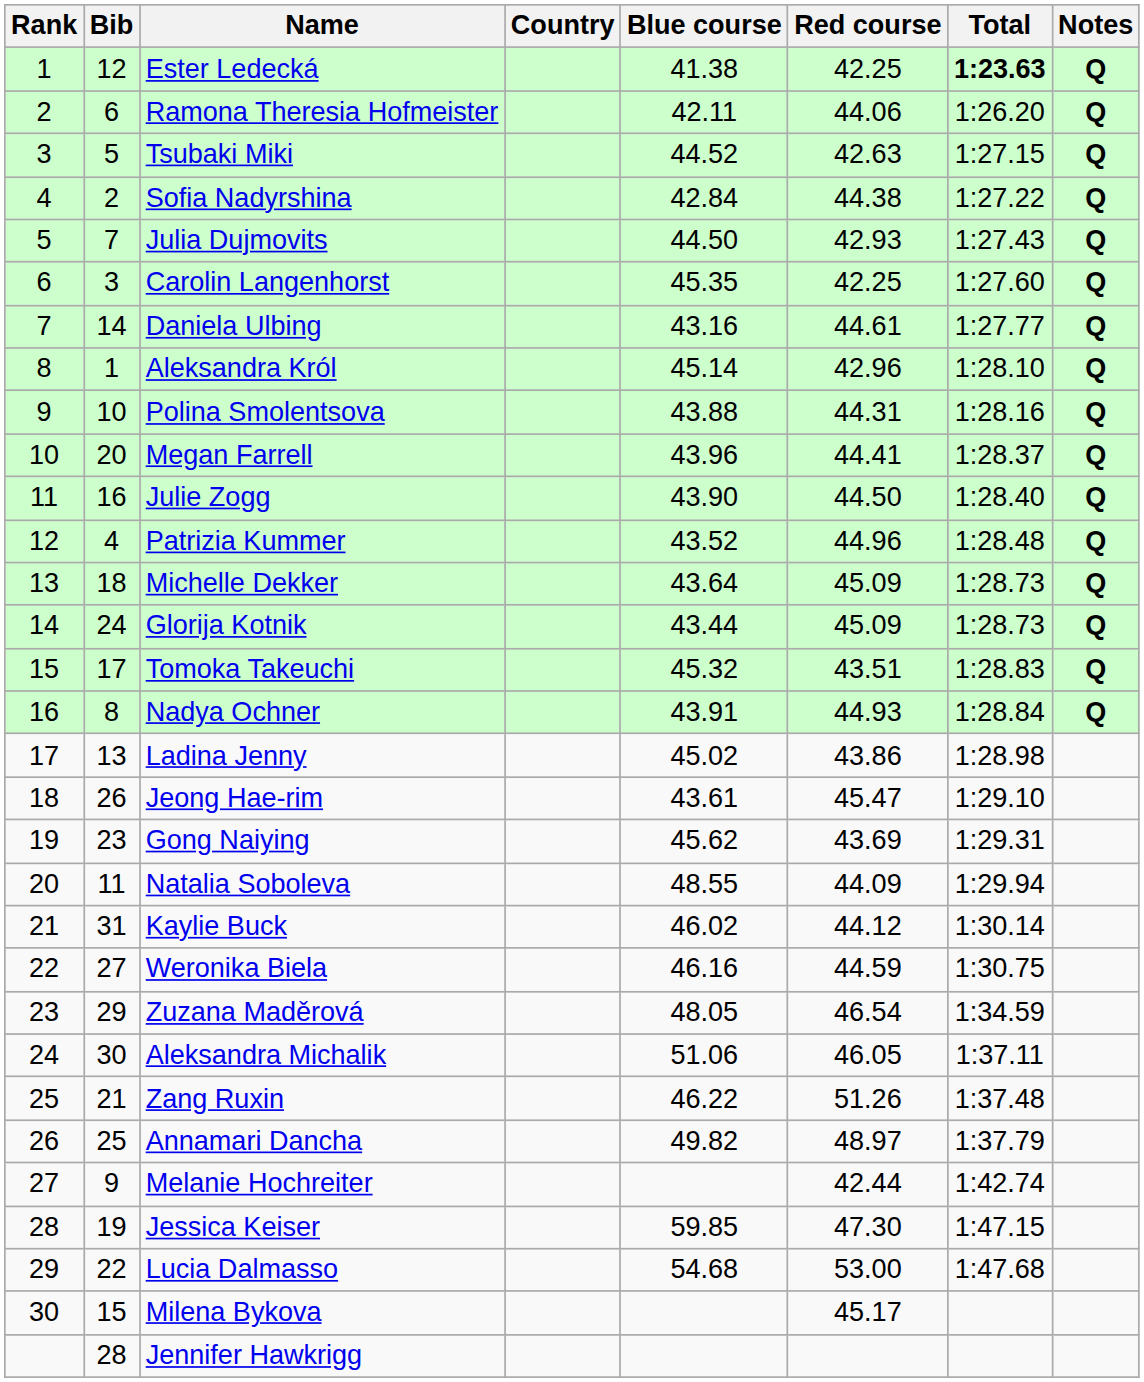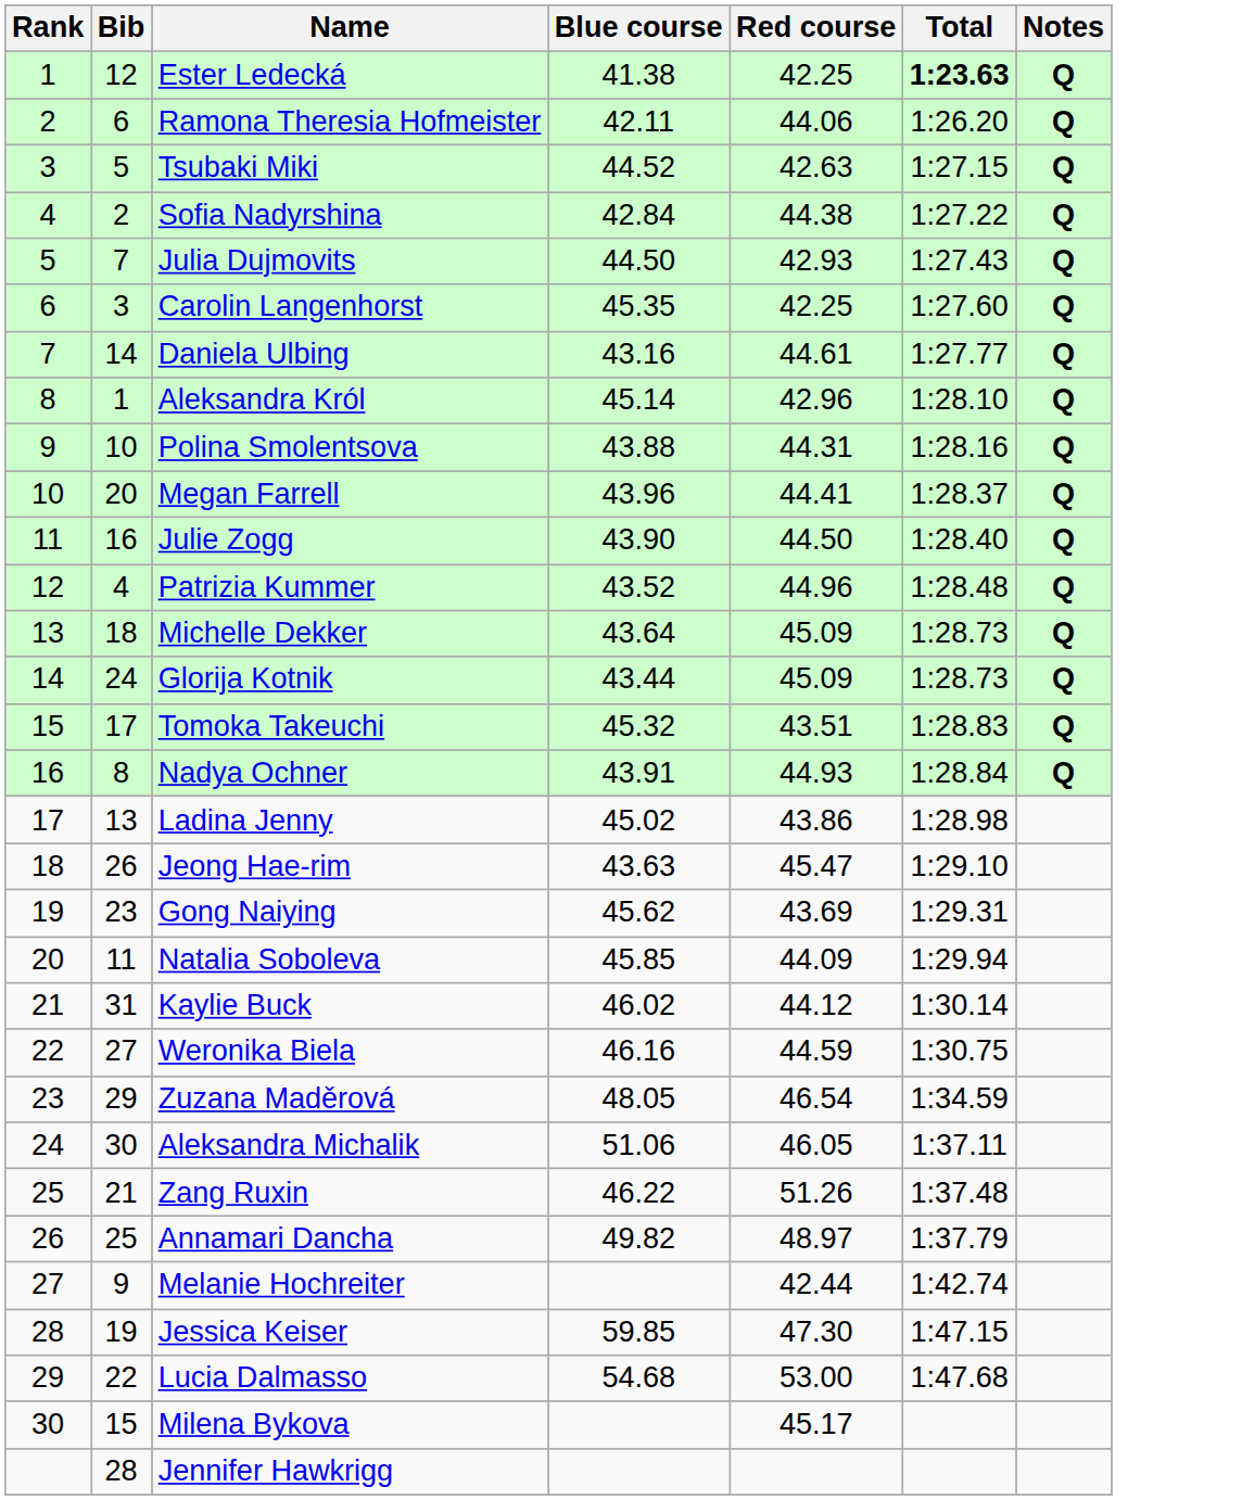 <table class="wikitable sortable" style="text-align:center">
 <tr>
 <th>Rank</th>
 <th>Bib</th>
 <th>Name</th>
-<th>Country</th>
 <th>Blue course</th>
 <th>Red course</th>
 <th>Total</th>
 <th>Notes</th>
 </tr>
 <tr bgcolor=ccffcc>
 <td>1</td>
 <td>12</td>
 <td align=left><a href='#'>Ester Ledecká</a></td>
-<td align=left></td>
 <td>41.38</td>
 <td>42.25</td>
 <td><strong>1:23.63</strong></td>
 <td><strong>Q</strong></td>
 </tr>
 <tr bgcolor=ccffcc>
 <td>2</td>
 <td>6</td>
 <td align=left><a href='#'>Ramona Theresia Hofmeister</a></td>
-<td align=left></td>
 <td>42.11</td>
 <td>44.06</td>
 <td>1:26.20</td>
 <td><strong>Q</strong></td>
 </tr>
 <tr bgcolor=ccffcc>
 <td>3</td>
 <td>5</td>
 <td align=left><a href='#'>Tsubaki Miki</a></td>
-<td align=left></td>
 <td>44.52</td>
 <td>42.63</td>
 <td>1:27.15</td>
 <td><strong>Q</strong></td>
 </tr>
 <tr bgcolor=ccffcc>
 <td>4</td>
 <td>2</td>
 <td align=left><a href='#'>Sofia Nadyrshina</a></td>
-<td align=left></td>
 <td>42.84</td>
 <td>44.38</td>
 <td>1:27.22</td>
 <td><strong>Q</strong></td>
 </tr>
 <tr bgcolor=ccffcc>
 <td>5</td>
 <td>7</td>
 <td align=left><a href='#'>Julia Dujmovits</a></td>
-<td align=left></td>
 <td>44.50</td>
 <td>42.93</td>
 <td>1:27.43</td>
 <td><strong>Q</strong></td>
 </tr>
 <tr bgcolor=ccffcc>
 <td>6</td>
 <td>3</td>
 <td align=left><a href='#'>Carolin Langenhorst</a></td>
-<td align=left></td>
 <td>45.35</td>
 <td>42.25</td>
 <td>1:27.60</td>
 <td><strong>Q</strong></td>
 </tr>
 <tr bgcolor=ccffcc>
 <td>7</td>
 <td>14</td>
 <td align=left><a href='#'>Daniela Ulbing</a></td>
-<td align=left></td>
 <td>43.16</td>
 <td>44.61</td>
 <td>1:27.77</td>
 <td><strong>Q</strong></td>
 </tr>
 <tr bgcolor=ccffcc>
 <td>8</td>
 <td>1</td>
 <td align=left><a href='#'>Aleksandra Król</a></td>
-<td align=left></td>
 <td>45.14</td>
 <td>42.96</td>
 <td>1:28.10</td>
 <td><strong>Q</strong></td>
 </tr>
 <tr bgcolor=ccffcc>
 <td>9</td>
 <td>10</td>
 <td align=left><a href='#'>Polina Smolentsova</a></td>
-<td align=left></td>
 <td>43.88</td>
 <td>44.31</td>
 <td>1:28.16</td>
 <td><strong>Q</strong></td>
 </tr>
 <tr bgcolor=ccffcc>
 <td>10</td>
 <td>20</td>
 <td align=left><a href='#'>Megan Farrell</a></td>
-<td align=left></td>
 <td>43.96</td>
 <td>44.41</td>
 <td>1:28.37</td>
 <td><strong>Q</strong></td>
 </tr>
 <tr bgcolor=ccffcc>
 <td>11</td>
 <td>16</td>
 <td align=left><a href='#'>Julie Zogg</a></td>
-<td align=left></td>
 <td>43.90</td>
 <td>44.50</td>
 <td>1:28.40</td>
 <td><strong>Q</strong></td>
 </tr>
 <tr bgcolor=ccffcc>
 <td>12</td>
 <td>4</td>
 <td align=left><a href='#'>Patrizia Kummer</a></td>
-<td align=left></td>
 <td>43.52</td>
 <td>44.96</td>
 <td>1:28.48</td>
 <td><strong>Q</strong></td>
 </tr>
 <tr bgcolor=ccffcc>
 <td>13</td>
 <td>18</td>
 <td align=left><a href='#'>Michelle Dekker</a></td>
-<td align=left></td>
 <td>43.64</td>
 <td>45.09</td>
 <td>1:28.73</td>
 <td><strong>Q</strong></td>
 </tr>
 <tr bgcolor=ccffcc>
 <td>14</td>
 <td>24</td>
 <td align=left><a href='#'>Glorija Kotnik</a></td>
-<td align=left></td>
 <td>43.44</td>
 <td>45.09</td>
 <td>1:28.73</td>
 <td><strong>Q</strong></td>
 </tr>
 <tr bgcolor=ccffcc>
 <td>15</td>
 <td>17</td>
 <td align=left><a href='#'>Tomoka Takeuchi</a></td>
-<td align=left></td>
 <td>45.32</td>
 <td>43.51</td>
 <td>1:28.83</td>
 <td><strong>Q</strong></td>
 </tr>
 <tr bgcolor=ccffcc>
 <td>16</td>
 <td>8</td>
 <td align=left><a href='#'>Nadya Ochner</a></td>
-<td align=left></td>
 <td>43.91</td>
 <td>44.93</td>
 <td>1:28.84</td>
 <td><strong>Q</strong></td>
 </tr>
 <tr>
 <td>17</td>
 <td>13</td>
 <td align=left><a href='#'>Ladina Jenny</a></td>
-<td align=left></td>
 <td>45.02</td>
 <td>43.86</td>
 <td>1:28.98</td>
 <td></td>
 </tr>
 <tr>
 <td>18</td>
 <td>26</td>
 <td align=left><a href='#'>Jeong Hae-rim</a></td>
-<td align=left></td>
-<td>43.61</td>
+<td>43.63</td>
 <td>45.47</td>
 <td>1:29.10</td>
 <td></td>
 </tr>
 <tr>
 <td>19</td>
 <td>23</td>
 <td align=left><a href='#'>Gong Naiying</a></td>
-<td align=left></td>
 <td>45.62</td>
 <td>43.69</td>
 <td>1:29.31</td>
 <td></td>
 </tr>
 <tr>
 <td>20</td>
 <td>11</td>
 <td align=left><a href='#'>Natalia Soboleva</a></td>
-<td align=left></td>
-<td>48.55</td>
+<td>45.85</td>
 <td>44.09</td>
 <td>1:29.94</td>
 <td></td>
 </tr>
 <tr>
 <td>21</td>
 <td>31</td>
 <td align=left><a href='#'>Kaylie Buck</a></td>
-<td align=left></td>
 <td>46.02</td>
 <td>44.12</td>
 <td>1:30.14</td>
 <td></td>
 </tr>
 <tr>
 <td>22</td>
 <td>27</td>
 <td align=left><a href='#'>Weronika Biela</a></td>
-<td align=left></td>
 <td>46.16</td>
 <td>44.59</td>
 <td>1:30.75</td>
 <td></td>
 </tr>
 <tr>
 <td>23</td>
 <td>29</td>
 <td align=left><a href='#'>Zuzana Maděrová</a></td>
-<td align=left></td>
 <td>48.05</td>
 <td>46.54</td>
 <td>1:34.59</td>
 <td></td>
 </tr>
 <tr>
 <td>24</td>
 <td>30</td>
 <td align=left><a href='#'>Aleksandra Michalik</a></td>
-<td align=left></td>
 <td>51.06</td>
 <td>46.05</td>
 <td>1:37.11</td>
 <td></td>
 </tr>
 <tr>
 <td>25</td>
 <td>21</td>
 <td align=left><a href='#'>Zang Ruxin</a></td>
-<td align=left></td>
 <td>46.22</td>
 <td>51.26</td>
 <td>1:37.48</td>
 <td></td>
 </tr>
 <tr>
 <td>26</td>
 <td>25</td>
 <td align=left><a href='#'>Annamari Dancha</a></td>
-<td align=left></td>
 <td>49.82</td>
 <td>48.97</td>
 <td>1:37.79</td>
 <td></td>
 </tr>
 <tr>
 <td>27</td>
 <td>9</td>
 <td align=left><a href='#'>Melanie Hochreiter</a></td>
-<td align=left></td>
 <td></td>
 <td>42.44</td>
 <td>1:42.74</td>
 <td></td>
 </tr>
 <tr>
 <td>28</td>
 <td>19</td>
 <td align=left><a href='#'>Jessica Keiser</a></td>
-<td align=left></td>
 <td>59.85</td>
 <td>47.30</td>
 <td>1:47.15</td>
 <td></td>
 </tr>
 <tr>
 <td>29</td>
 <td>22</td>
 <td align=left><a href='#'>Lucia Dalmasso</a></td>
-<td align=left></td>
 <td>54.68</td>
 <td>53.00</td>
 <td>1:47.68</td>
 <td></td>
 </tr>
 <tr>
 <td>30</td>
 <td>15</td>
 <td align=left><a href='#'>Milena Bykova</a></td>
-<td align=left></td>
 <td></td>
 <td>45.17</td>
 <td></td>
 <td></td>
 </tr>
 <tr>
 <td></td>
 <td>28</td>
 <td align=left><a href='#'>Jennifer Hawkrigg</a></td>
-<td align=left></td>
 <td></td>
 <td></td>
 <td></td>
 <td></td>
 </tr>
 </table>
